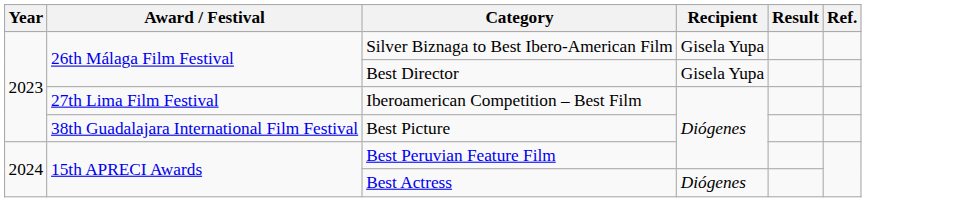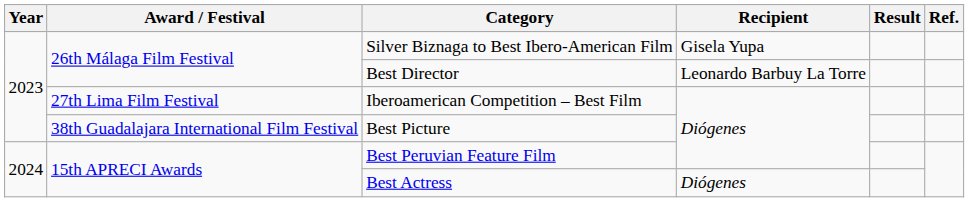 <table class="wikitable">
 <tr>
 <th>Year</th>
 <th>Award / Festival</th>
 <th>Category</th>
 <th>Recipient</th>
 <th>Result</th>
 <th>Ref.</th>
 </tr>
 <tr>
 <td rowspan="4">2023</td>
 <td rowspan="2"><a href='#'>26th Málaga Film Festival</a></td>
 <td>Silver Biznaga to Best Ibero-American Film</td>
 <td>Gisela Yupa</td>
 <td></td>
 <td></td>
 </tr>
 <tr>
 <td>Best Director</td>
-<td>Gisela Yupa</td>
+<td>Leonardo Barbuy La Torre</td>
 <td></td>
 <td></td>
 </tr>
 <tr>
 <td><a href='#'>27th Lima Film Festival</a></td>
 <td>Iberoamerican Competition – Best Film</td>
 <td rowspan="3"><em>Diógenes</em></td>
 <td></td>
 <td></td>
 </tr>
 <tr>
 <td><a href='#'>38th Guadalajara International Film Festival</a></td>
 <td>Best Picture</td>
 <td></td>
 <td></td>
 </tr>
 <tr>
 <td rowspan="2">2024</td>
 <td rowspan="2"><a href='#'>15th APRECI Awards</a></td>
 <td><a href='#'>Best Peruvian Feature Film</a></td>
 <td></td>
 <td rowspan="2"></td>
 </tr>
 <tr>
 <td><a href='#'>Best Actress</a></td>
 <td><em>Diógenes</em></td>
 <td></td>
 </tr>
 </table>
